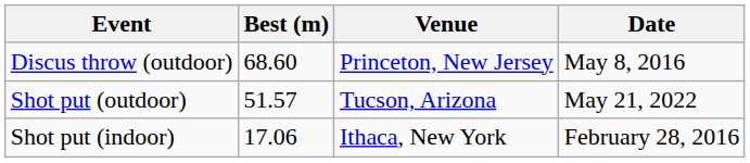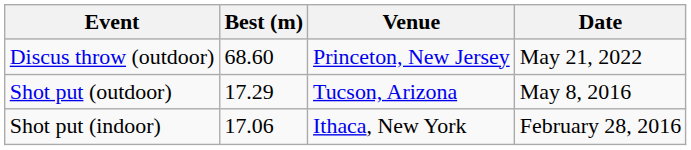 <table class="wikitable">
 <tr>
 <th>Event</th>
 <th>Best (m)</th>
 <th>Venue</th>
 <th>Date</th>
 </tr>
 <tr>
 <td><a href='#'>Discus throw</a> (outdoor)</td>
 <td>68.60</td>
 <td><a href='#'>Princeton, New Jersey</a></td>
-<td>May 8, 2016</td>
+<td>May 21, 2022</td>
 </tr>
 <tr>
 <td><a href='#'>Shot put</a> (outdoor)</td>
-<td>51.57</td>
+<td>17.29</td>
 <td><a href='#'>Tucson, Arizona</a></td>
-<td>May 21, 2022</td>
+<td>May 8, 2016</td>
 </tr>
 <tr>
 <td>Shot put (indoor)</td>
 <td>17.06</td>
 <td><a href='#'>Ithaca</a>, New York</td>
 <td>February 28, 2016</td>
 </tr>
 </table>
